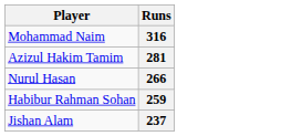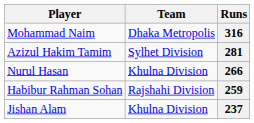 <table class="wikitable">
 <tr>
 <th>Player</th>
+<th>Team</th>
 <th>Runs</th>
 </tr>
 <tr>
 <td><a href='#'>Mohammad Naim</a></td>
+<td><a href='#'>Dhaka Metropolis</a></td>
 <th>316</th>
 </tr>
 <tr>
 <td><a href='#'>Azizul Hakim Tamim</a></td>
+<td><a href='#'>Sylhet Division</a></td>
 <th>281</th>
 </tr>
 <tr>
 <td><a href='#'>Nurul Hasan</a></td>
+<td><a href='#'>Khulna Division</a></td>
 <th>266</th>
 </tr>
 <tr>
 <td><a href='#'>Habibur Rahman Sohan</a></td>
+<td><a href='#'>Rajshahi Division</a></td>
 <th>259</th>
 </tr>
 <tr>
 <td><a href='#'>Jishan Alam</a></td>
+<td><a href='#'>Khulna Division</a></td>
 <th>237</th>
 </tr>
 </table>
